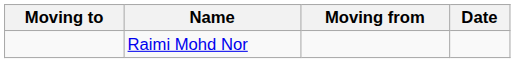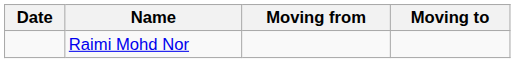 <table class="wikitable sortable" style="width:78%; text-align:center; text-align:left;">
 <tr>
-<th>Moving to</th>
+<th>Date</th>
 <th>Name</th>
 <th>Moving from</th>
-<th>Date</th>
+<th>Moving to</th>
 </tr>
 <tr>
 <td></td>
 <td> <a href='#'>Raimi Mohd Nor</a></td>
 <td></td>
 <td></td>
 </tr>
 </table>
